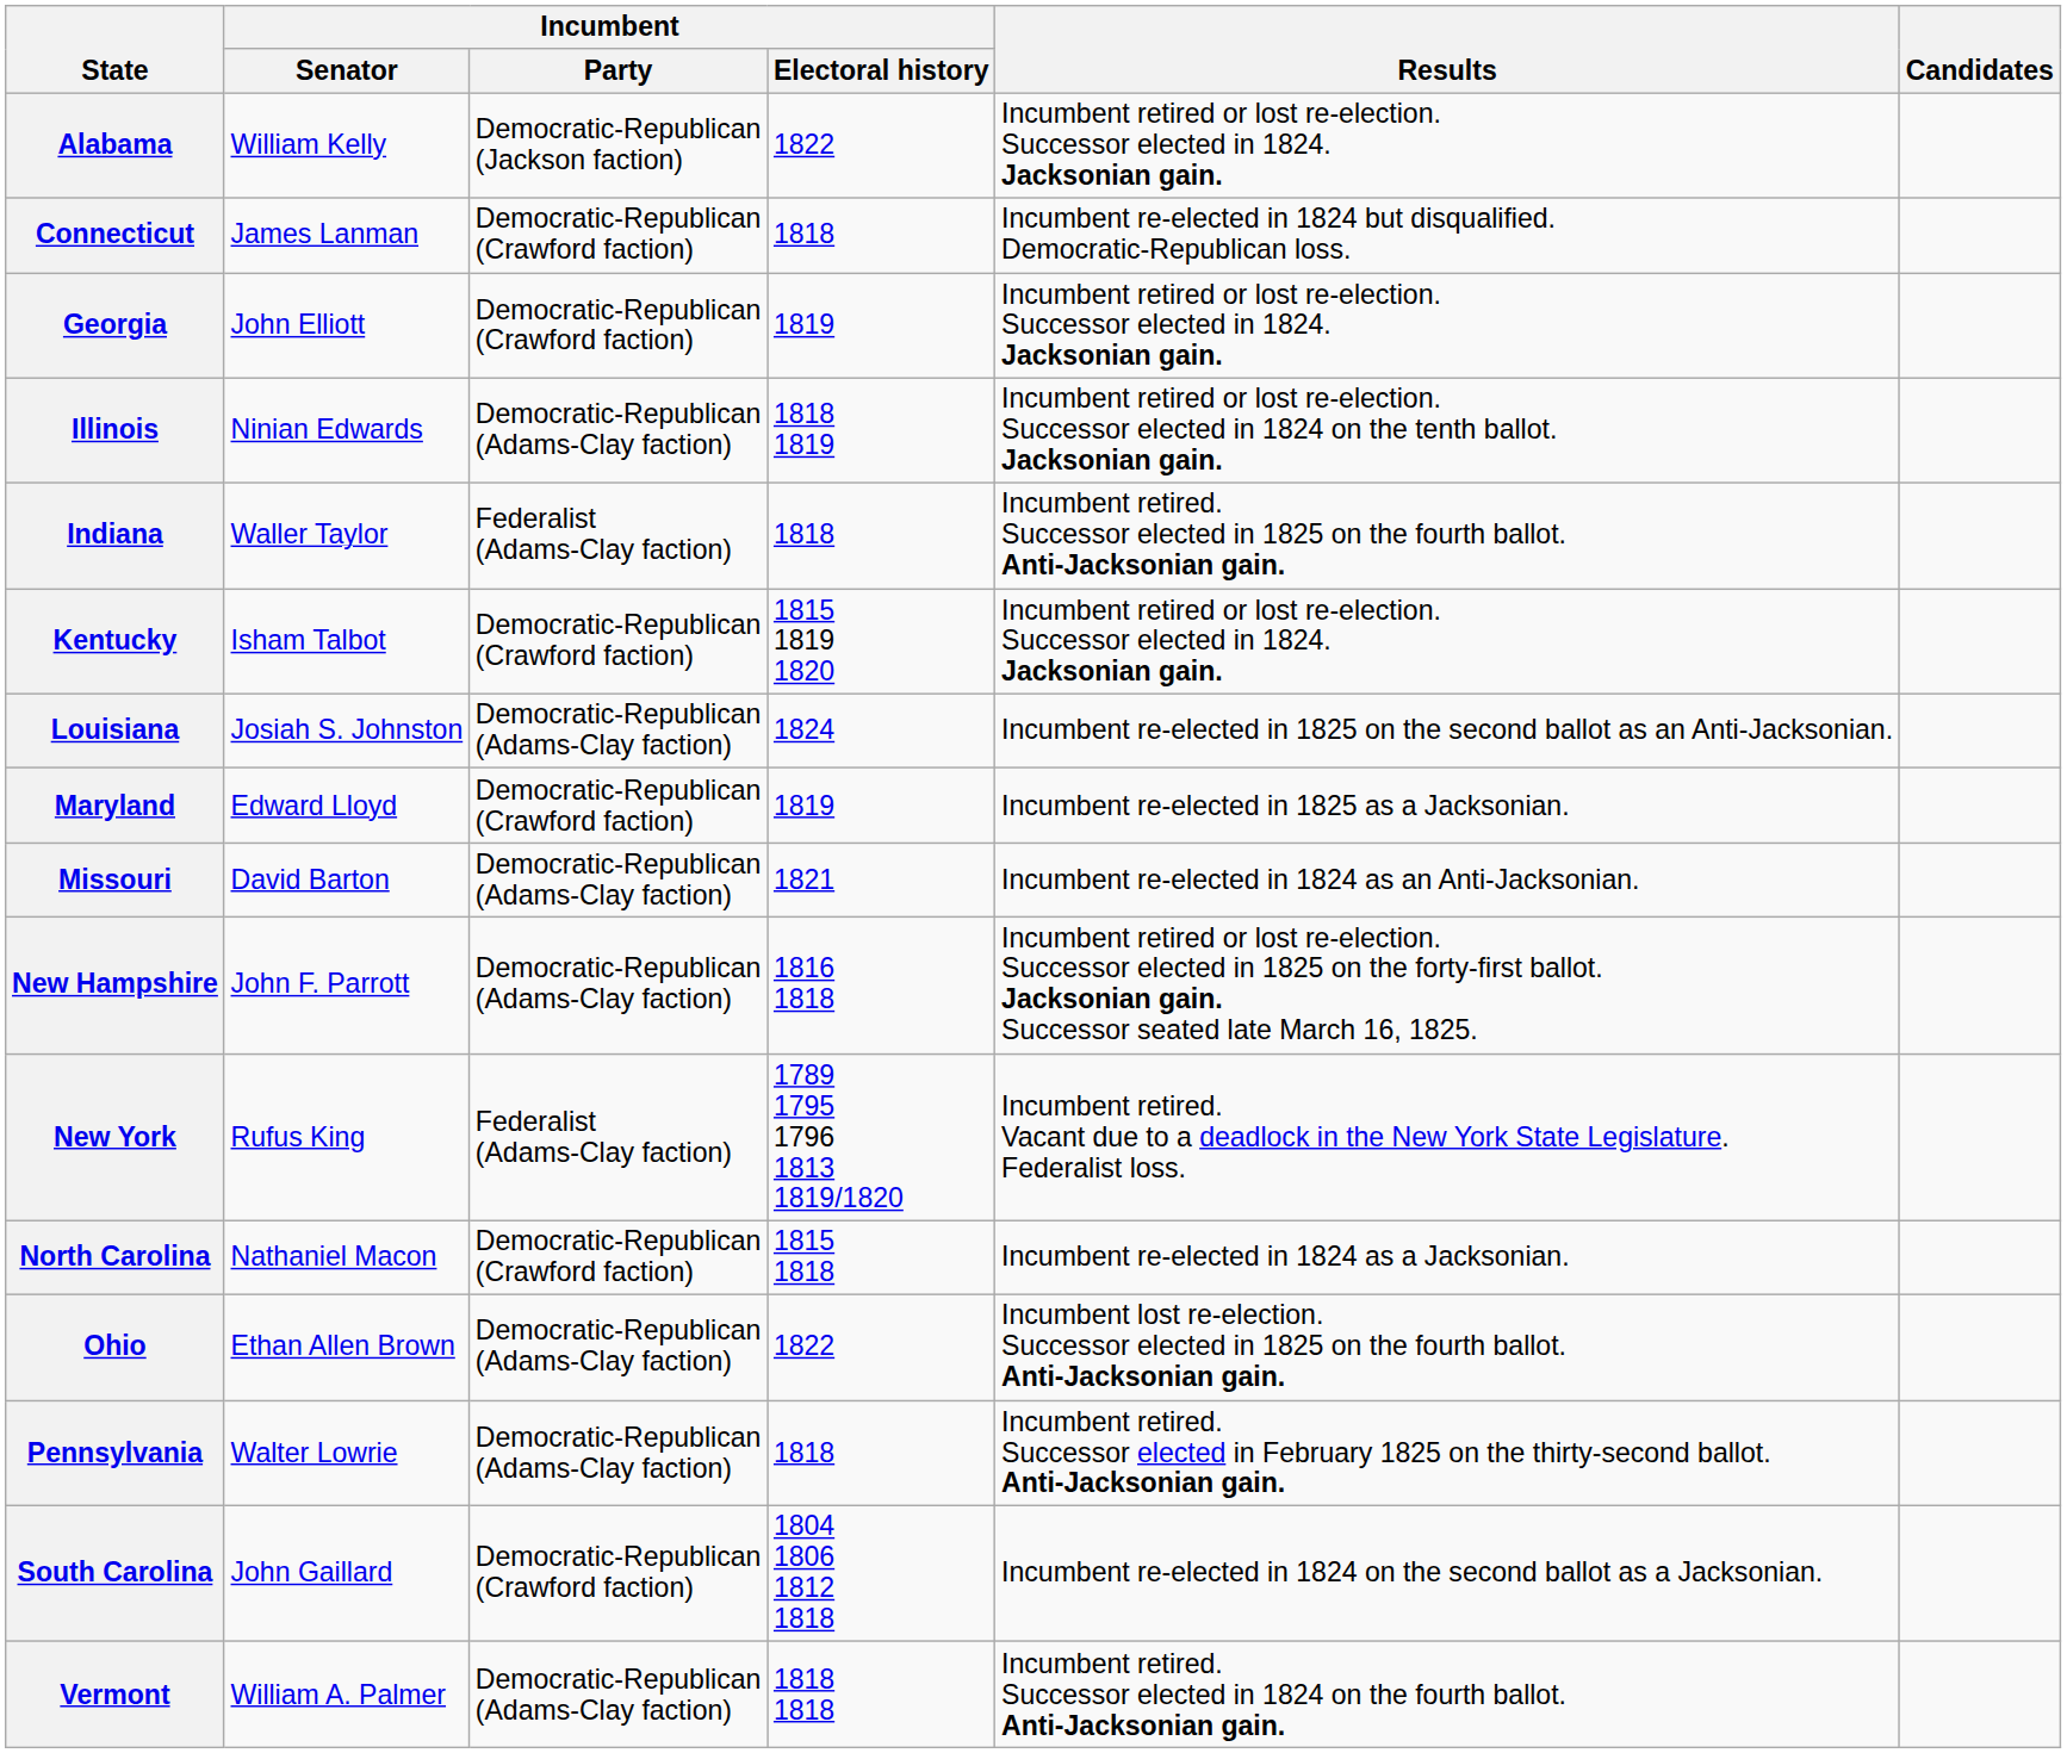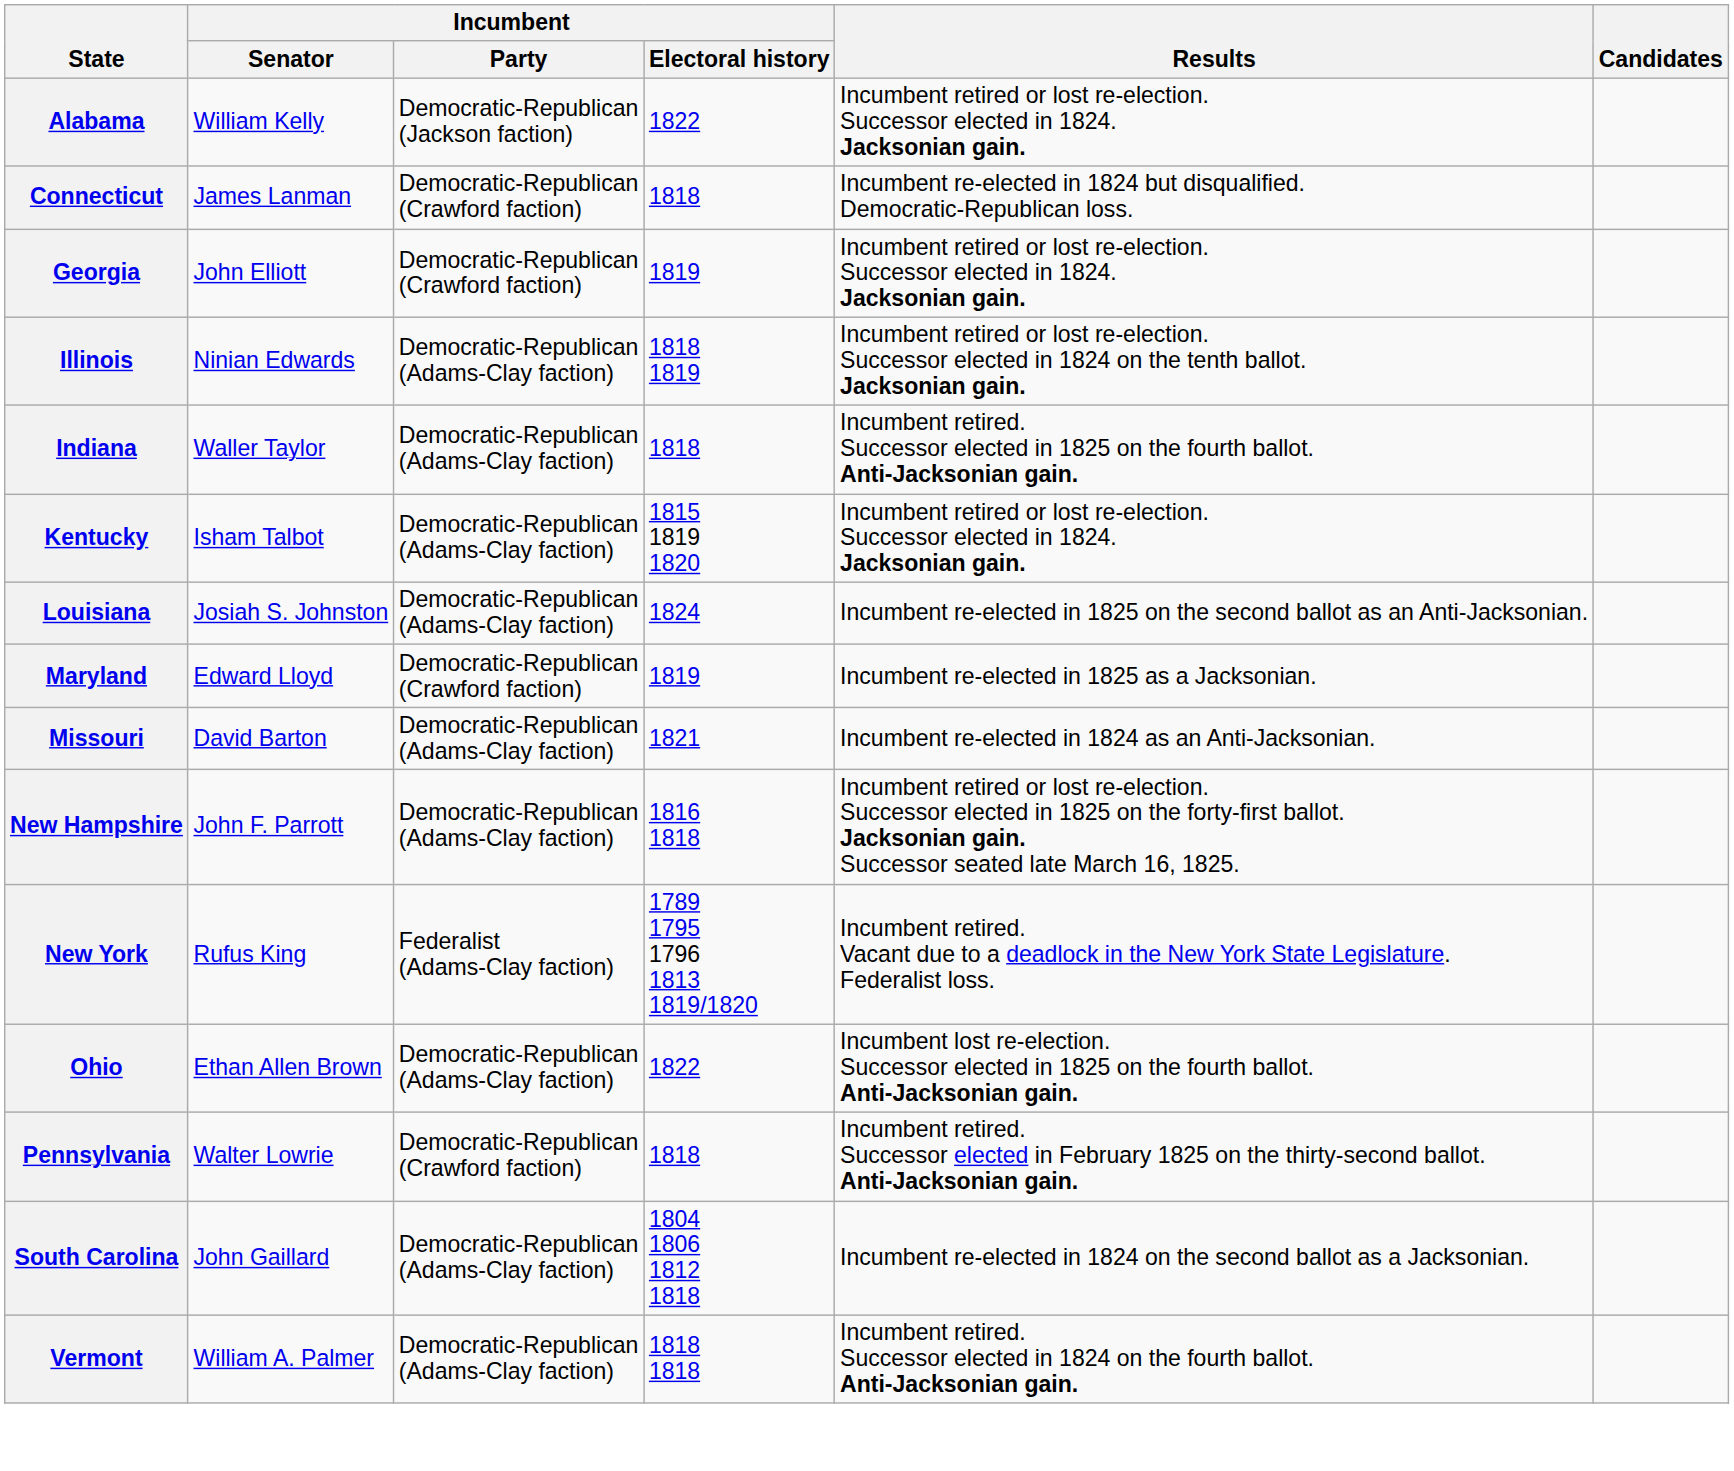 <table class=wikitable>
 <tr valign=bottom>
 <th rowspan=2>State</th>
 <th colspan=3>Incumbent</th>
 <th rowspan=2>Results</th>
 <th rowspan=2>Candidates</th>
 </tr>
 <tr>
 <th>Senator</th>
 <th>Party</th>
 <th>Electoral history</th>
 </tr>
 <tr>
 <th><a href='#'>Alabama</a></th>
 <td><a href='#'>William Kelly</a></td>
 <td>Democratic-Republican<br>(Jackson faction)</td>
 <td><a href='#'>1822 </a></td>
 <td>Incumbent retired or lost re-election.<br>Successor elected in 1824.<br><strong>Jacksonian gain.</strong></td>
 <td nowrap></td>
 </tr>
 <tr>
 <th><a href='#'>Connecticut</a></th>
 <td><a href='#'>James Lanman</a></td>
 <td>Democratic-Republican<br>(Crawford faction)</td>
 <td><a href='#'>1818</a></td>
 <td>Incumbent re-elected in 1824 but disqualified.<br>Democratic-Republican loss.</td>
 <td nowrap></td>
 </tr>
 <tr>
 <th><a href='#'>Georgia</a></th>
 <td><a href='#'>John Elliott</a></td>
 <td>Democratic-Republican<br>(Crawford faction)</td>
 <td><a href='#'>1819</a></td>
 <td>Incumbent retired or lost re-election.<br>Successor elected in 1824.<br><strong>Jacksonian gain.</strong></td>
 <td nowrap></td>
 </tr>
 <tr>
 <th><a href='#'>Illinois</a></th>
 <td><a href='#'>Ninian Edwards</a></td>
 <td>Democratic-Republican<br>(Adams-Clay faction)</td>
 <td><a href='#'>1818</a><br><a href='#'>1819</a></td>
 <td>Incumbent retired or lost re-election.<br>Successor elected in 1824 on the tenth ballot.<br><strong>Jacksonian gain.</strong></td>
 <td nowrap></td>
 </tr>
 <tr>
 <th><a href='#'>Indiana</a></th>
 <td><a href='#'>Waller Taylor</a></td>
-<td>Federalist<br>(Adams-Clay faction)</td>
+<td>Democratic-Republican<br>(Adams-Clay faction)</td>
 <td><a href='#'>1818</a></td>
 <td>Incumbent retired.<br>Successor elected in 1825 on the fourth ballot.<br><strong>Anti-Jacksonian gain.</strong></td>
 <td nowrap></td>
 </tr>
 <tr>
 <th><a href='#'>Kentucky</a></th>
 <td><a href='#'>Isham Talbot</a></td>
-<td>Democratic-Republican<br>(Crawford faction)</td>
+<td>Democratic-Republican<br>(Adams-Clay faction)</td>
 <td><a href='#'>1815 </a><br>1819 <br><a href='#'>1820 </a></td>
 <td>Incumbent retired or lost re-election.<br>Successor elected in 1824.<br><strong>Jacksonian gain.</strong></td>
 <td nowrap></td>
 </tr>
 <tr>
 <th><a href='#'>Louisiana</a></th>
 <td><a href='#'>Josiah S. Johnston</a></td>
 <td>Democratic-Republican<br>(Adams-Clay faction)</td>
 <td><a href='#'>1824</a></td>
 <td>Incumbent re-elected in 1825 on the second ballot as an Anti-Jacksonian.</td>
 <td nowrap></td>
 </tr>
 <tr>
 <th><a href='#'>Maryland</a></th>
 <td><a href='#'>Edward Lloyd</a></td>
 <td>Democratic-Republican<br>(Crawford faction)</td>
 <td><a href='#'>1819</a></td>
 <td>Incumbent re-elected in 1825 as a Jacksonian.</td>
 <td nowrap></td>
 </tr>
 <tr>
 <th><a href='#'>Missouri</a></th>
 <td><a href='#'>David Barton</a></td>
 <td>Democratic-Republican<br>(Adams-Clay faction)</td>
 <td><a href='#'>1821</a></td>
 <td>Incumbent re-elected in 1824 as an Anti-Jacksonian.</td>
 <td nowrap></td>
 </tr>
 <tr>
 <th><a href='#'>New Hampshire</a></th>
 <td><a href='#'>John F. Parrott</a></td>
 <td>Democratic-Republican<br>(Adams-Clay faction)</td>
 <td><a href='#'>1816</a><br><a href='#'>1818</a></td>
 <td>Incumbent retired or lost re-election.<br>Successor elected in 1825 on the forty-first ballot.<br><strong>Jacksonian gain.</strong><br>Successor seated late March 16, 1825.</td>
 <td nowrap></td>
 </tr>
 <tr>
 <th><a href='#'>New York</a></th>
 <td><a href='#'>Rufus King</a></td>
 <td>Federalist<br>(Adams-Clay faction)</td>
 <td><a href='#'>1789</a><br><a href='#'>1795</a><br>1796 <br><a href='#'>1813</a><br><a href='#'>1819/1820</a></td>
 <td>Incumbent retired.<br>Vacant due to a <a href='#'>deadlock in the New York State Legislature</a>.<br>Federalist loss.</td>
 <td></td>
 </tr>
 <tr>
-<th><a href='#'>North Carolina</a></th>
-<td><a href='#'>Nathaniel Macon</a></td>
-<td>Democratic-Republican<br>(Crawford faction)</td>
-<td><a href='#'>1815 </a><br><a href='#'>1818</a></td>
-<td>Incumbent re-elected in 1824 as a Jacksonian.</td>
-<td nowrap></td>
-</tr>
-<tr>
 <th><a href='#'>Ohio</a></th>
 <td><a href='#'>Ethan Allen Brown</a></td>
 <td>Democratic-Republican<br>(Adams-Clay faction)</td>
 <td><a href='#'>1822 </a></td>
 <td>Incumbent lost re-election.<br>Successor elected in 1825 on the fourth ballot.<br><strong>Anti-Jacksonian gain.</strong></td>
 <td nowrap></td>
 </tr>
 <tr>
 <th><a href='#'>Pennsylvania</a></th>
 <td><a href='#'>Walter Lowrie</a></td>
-<td>Democratic-Republican<br>(Adams-Clay faction)</td>
+<td>Democratic-Republican<br>(Crawford faction)</td>
 <td><a href='#'>1818</a></td>
 <td>Incumbent retired.<br>Successor <a href='#'>elected</a> in February 1825 on the thirty-second ballot.<br><strong>Anti-Jacksonian gain.</strong></td>
 <td nowrap></td>
 </tr>
 <tr>
 <th><a href='#'>South Carolina</a></th>
 <td><a href='#'>John Gaillard</a></td>
-<td>Democratic-Republican<br>(Crawford faction)</td>
+<td>Democratic-Republican<br>(Adams-Clay faction)</td>
 <td><a href='#'>1804 </a><br><a href='#'>1806</a><br><a href='#'>1812</a><br><a href='#'>1818</a></td>
 <td>Incumbent re-elected in 1824 on the second ballot as a Jacksonian.</td>
 <td nowrap></td>
 </tr>
 <tr>
 <th><a href='#'>Vermont</a></th>
 <td><a href='#'>William A. Palmer</a></td>
 <td>Democratic-Republican<br>(Adams-Clay faction)</td>
 <td><a href='#'>1818 </a><br><a href='#'>1818</a></td>
 <td>Incumbent retired.<br>Successor elected in 1824 on the fourth ballot.<br><strong>Anti-Jacksonian gain.</strong></td>
 <td nowrap></td>
 </tr>
 </table>
